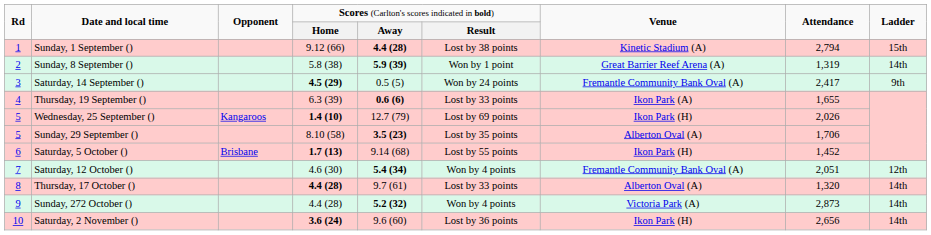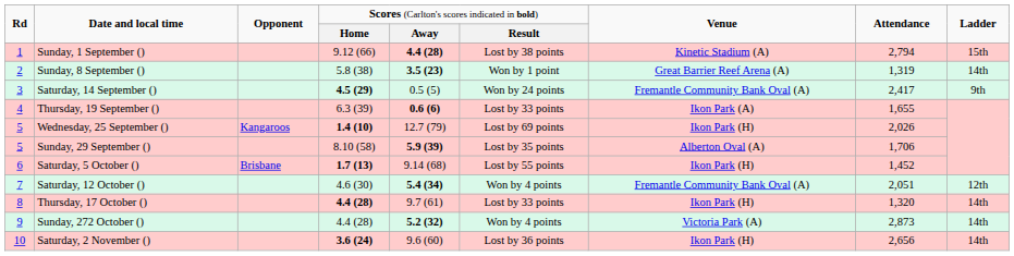 <table class="wikitable" style="font-size:90%; text-align:center; width: 100%; margin-left: auto; margin-right: auto;">
 <tr>
 <td rowspan=2><strong>Rd</strong></td>
 <td rowspan=2><strong>Date and local time</strong></td>
 <td rowspan=2><strong>Opponent</strong></td>
 <td colspan=3><strong>Scores</strong> <small>(Carlton's scores indicated in <strong>bold</strong>)</small></td>
 <td rowspan=2><strong>Venue</strong></td>
 <td rowspan=2><strong>Attendance</strong></td>
 <td rowspan=2><strong>Ladder</strong></td>
 </tr>
 <tr>
 <th>Home</th>
 <th>Away</th>
 <th>Result</th>
 </tr>
 <tr style="background:#fcc;">
 <td><a href='#'>1</a></td>
 <td align=left>Sunday, 1 September ()</td>
 <td align=left></td>
 <td>9.12 (66)</td>
 <td><strong>4.4 (28)</strong></td>
 <td>Lost by 38 points</td>
 <td><a href='#'>Kinetic Stadium</a> (A)</td>
 <td>2,794</td>
 <td>15th</td>
 </tr>
 <tr style="background:#d9f9e9;">
 <td><a href='#'>2</a></td>
 <td align=left>Sunday, 8 September ()</td>
 <td align=left></td>
 <td>5.8 (38)</td>
-<td><strong>5.9 (39)</strong></td>
+<td><strong>3.5 (23)</strong></td>
 <td>Won by 1 point</td>
 <td><a href='#'>Great Barrier Reef Arena</a> (A)</td>
 <td>1,319</td>
 <td>14th</td>
 </tr>
 <tr style="background:#d9f9e9;">
 <td><a href='#'>3</a></td>
 <td align=left>Saturday, 14 September ()</td>
 <td align=left></td>
 <td><strong>4.5 (29)</strong></td>
 <td>0.5 (5)</td>
 <td>Won by 24 points</td>
 <td><a href='#'>Fremantle Community Bank Oval</a> (A)</td>
 <td>2,417</td>
 <td>9th</td>
 </tr>
 <tr style="background:#fcc;">
 <td><a href='#'>4</a></td>
 <td align=left>Thursday, 19 September ()</td>
 <td align=left></td>
 <td>6.3 (39)</td>
 <td><strong>0.6 (6)</strong></td>
 <td>Lost by 33 points</td>
 <td><a href='#'>Ikon Park</a> (A)</td>
 <td>1,655</td>
 <td rowspan="4"></td>
 </tr>
 <tr style="background:#fcc;">
 <td><a href='#'>5</a></td>
 <td align=left>Wednesday, 25 September ()</td>
 <td align=left><a href='#'>Kangaroos</a></td>
 <td><strong>1.4 (10)</strong></td>
 <td>12.7 (79)</td>
 <td>Lost by 69 points</td>
 <td><a href='#'>Ikon Park</a> (H)</td>
 <td>2,026</td>
 </tr>
 <tr style="background:#fcc;">
 <td><a href='#'>5</a></td>
 <td align=left>Sunday, 29 September ()</td>
 <td align=left></td>
 <td>8.10 (58)</td>
-<td><strong>3.5 (23)</strong></td>
+<td><strong>5.9 (39)</strong></td>
 <td>Lost by 35 points</td>
 <td><a href='#'>Alberton Oval</a> (A)</td>
 <td>1,706</td>
 </tr>
 <tr style="background:#fcc;">
 <td><a href='#'>6</a></td>
 <td align=left>Saturday, 5 October ()</td>
 <td align=left><a href='#'>Brisbane</a></td>
 <td><strong>1.7 (13)</strong></td>
 <td>9.14 (68)</td>
 <td>Lost by 55 points</td>
 <td><a href='#'>Ikon Park</a> (H)</td>
 <td>1,452</td>
 </tr>
 <tr style="background:#d9f9e9;">
 <td><a href='#'>7</a></td>
 <td align=left>Saturday, 12 October ()</td>
 <td align=left></td>
 <td>4.6 (30)</td>
 <td><strong>5.4 (34)</strong></td>
 <td>Won by 4 points</td>
 <td><a href='#'>Fremantle Community Bank Oval</a> (A)</td>
 <td>2,051</td>
 <td>12th</td>
 </tr>
 <tr style="background:#fcc;">
 <td><a href='#'>8</a></td>
 <td align=left>Thursday, 17 October ()</td>
 <td align=left></td>
 <td><strong>4.4 (28)</strong></td>
 <td>9.7 (61)</td>
 <td>Lost by 33 points</td>
-<td><a href='#'>Alberton Oval</a> (A)</td>
+<td><a href='#'>Ikon Park</a> (H)</td>
 <td>1,320</td>
 <td>14th</td>
 </tr>
 <tr style="background:#d9f9e9;">
 <td><a href='#'>9</a></td>
 <td align=left>Sunday, 272 October ()</td>
 <td align=left></td>
 <td>4.4 (28)</td>
 <td><strong>5.2 (32)</strong></td>
 <td>Won by 4 points</td>
 <td><a href='#'>Victoria Park</a> (A)</td>
 <td>2,873</td>
 <td>14th</td>
 </tr>
 <tr style="background:#fcc;">
 <td><a href='#'>10</a></td>
 <td align=left>Saturday, 2 November ()</td>
 <td align=left></td>
 <td><strong>3.6 (24)</strong></td>
 <td>9.6 (60)</td>
 <td>Lost by 36 points</td>
 <td><a href='#'>Ikon Park</a> (H)</td>
 <td>2,656</td>
 <td>14th</td>
 </tr>
 </table>
